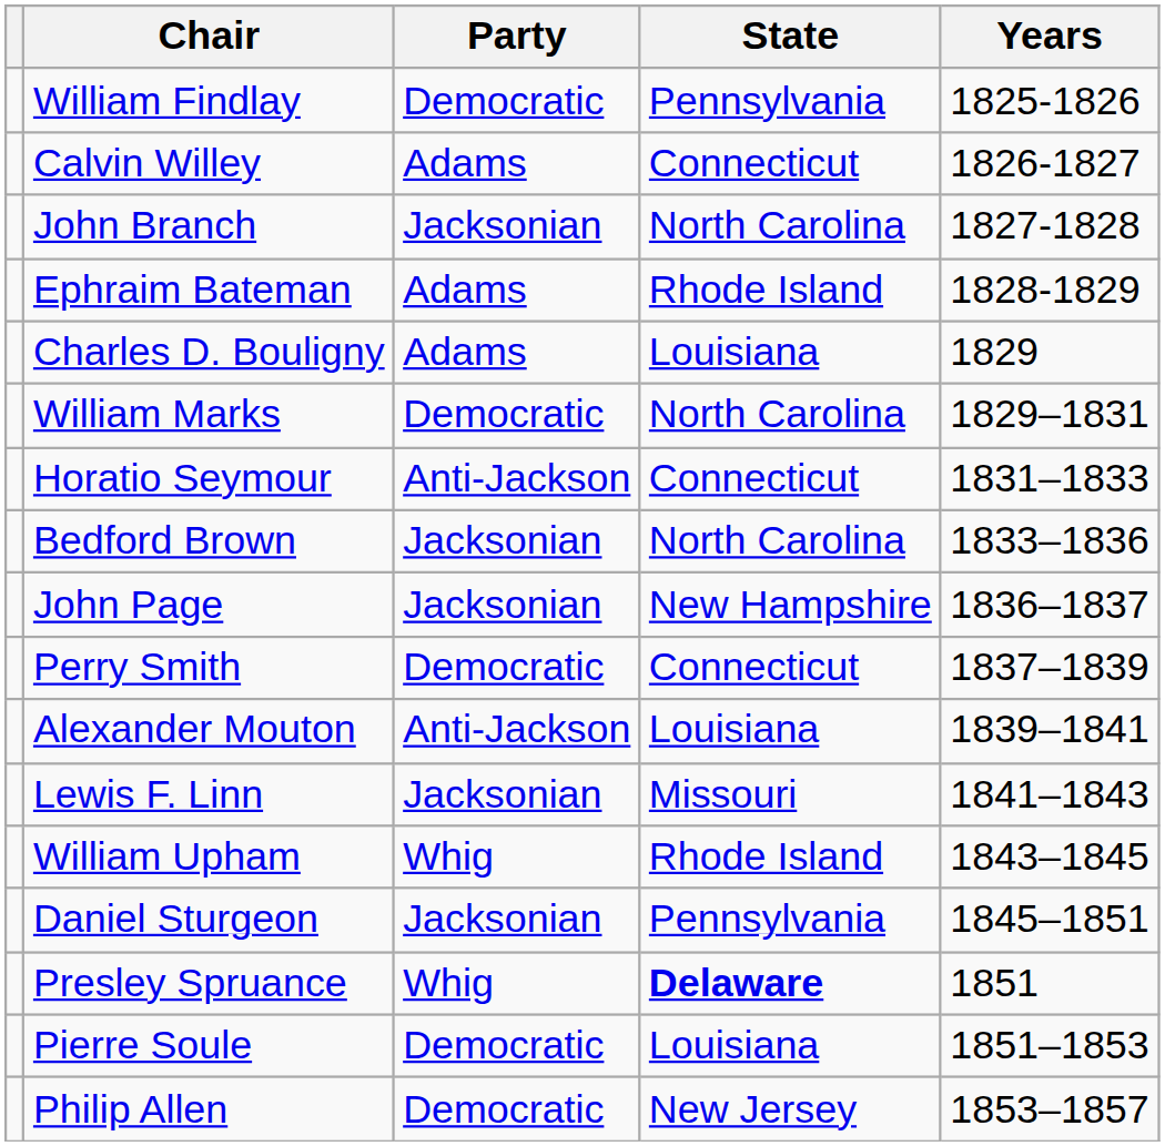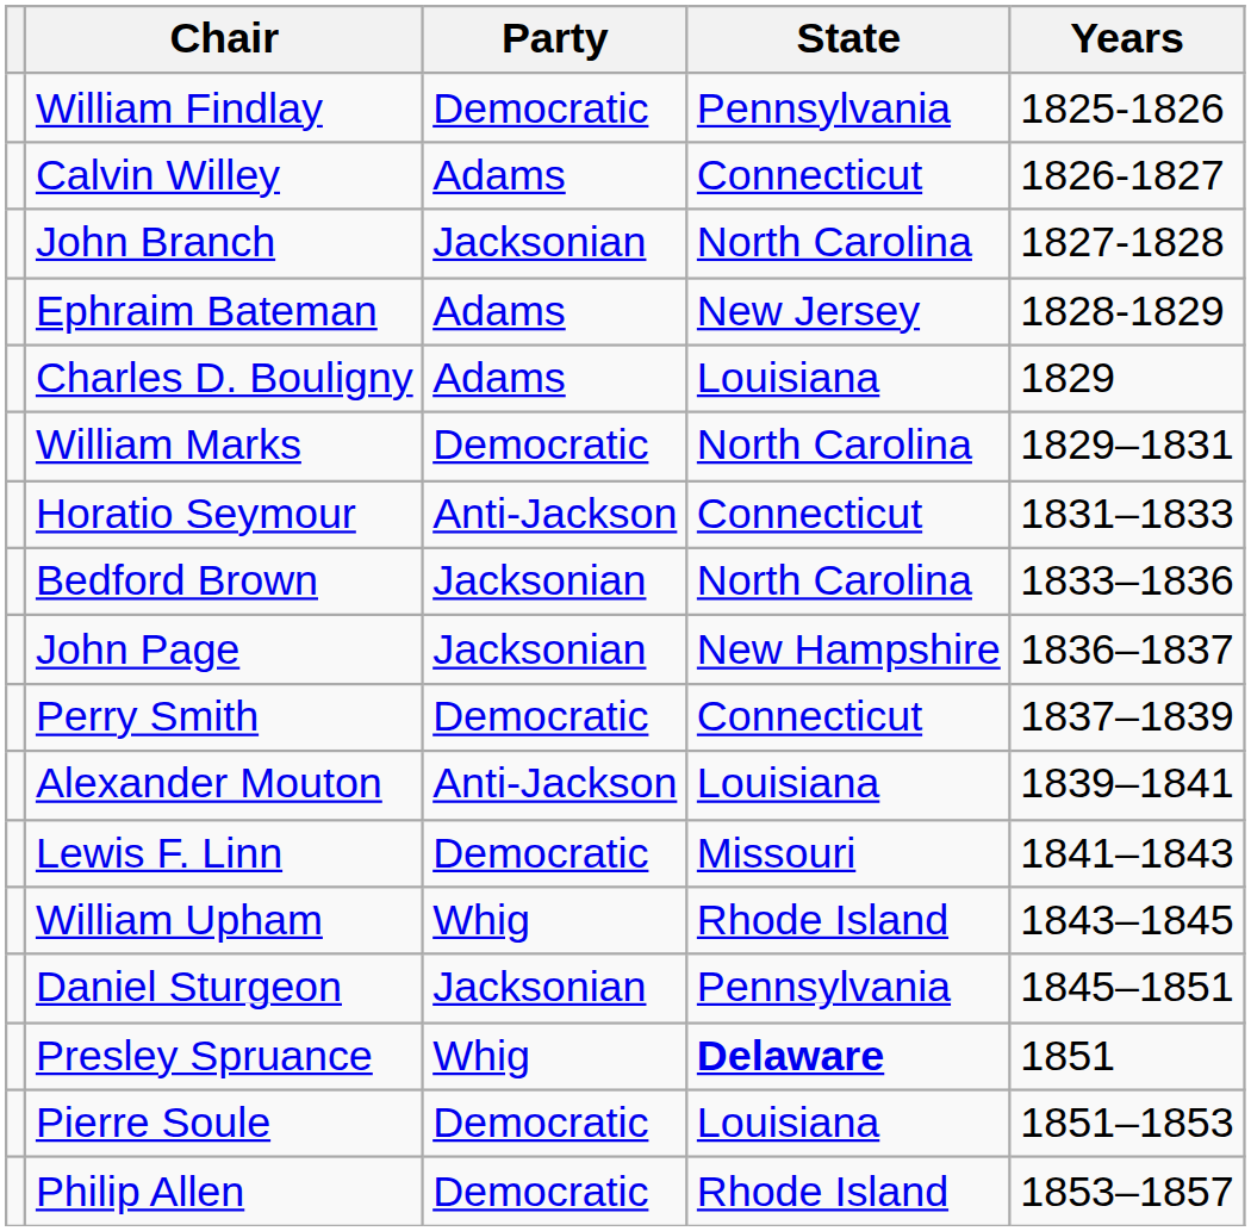 <table class="wikitable">
 <tr>
 <th></th>
 <th>Chair</th>
 <th>Party</th>
 <th>State</th>
 <th>Years</th>
 </tr>
 <tr>
 <td></td>
 <td><a href='#'>William Findlay</a></td>
 <td><a href='#'>Democratic</a></td>
 <td><a href='#'>Pennsylvania</a></td>
 <td>1825-1826</td>
 </tr>
 <tr>
 <td></td>
 <td><a href='#'>Calvin Willey</a></td>
 <td><a href='#'>Adams</a></td>
 <td><a href='#'>Connecticut</a></td>
 <td>1826-1827</td>
 </tr>
 <tr>
 <td></td>
 <td><a href='#'>John Branch</a></td>
 <td><a href='#'>Jacksonian</a></td>
 <td><a href='#'>North Carolina</a></td>
 <td>1827-1828</td>
 </tr>
 <tr>
 <td></td>
 <td><a href='#'>Ephraim Bateman</a></td>
 <td><a href='#'>Adams</a></td>
-<td><a href='#'>Rhode Island</a></td>
+<td><a href='#'>New Jersey</a></td>
 <td>1828-1829</td>
 </tr>
 <tr>
 <td></td>
 <td><a href='#'>Charles D. Bouligny</a></td>
 <td><a href='#'>Adams</a></td>
 <td><a href='#'>Louisiana</a></td>
 <td>1829</td>
 </tr>
 <tr>
 <td></td>
 <td><a href='#'>William Marks</a></td>
 <td><a href='#'>Democratic</a></td>
 <td><a href='#'>North Carolina</a></td>
 <td>1829–1831</td>
 </tr>
 <tr>
 <td></td>
 <td><a href='#'>Horatio Seymour</a></td>
 <td><a href='#'>Anti-Jackson</a></td>
 <td><a href='#'>Connecticut</a></td>
 <td>1831–1833</td>
 </tr>
 <tr>
 <td></td>
 <td><a href='#'>Bedford Brown</a></td>
 <td><a href='#'>Jacksonian</a></td>
 <td><a href='#'>North Carolina</a></td>
 <td>1833–1836</td>
 </tr>
 <tr>
 <td></td>
 <td><a href='#'>John Page</a></td>
 <td><a href='#'>Jacksonian</a></td>
 <td><a href='#'>New Hampshire</a></td>
 <td>1836–1837</td>
 </tr>
 <tr>
 <td></td>
 <td><a href='#'>Perry Smith</a></td>
 <td><a href='#'>Democratic</a></td>
 <td><a href='#'>Connecticut</a></td>
 <td>1837–1839</td>
 </tr>
 <tr>
 <td></td>
 <td><a href='#'>Alexander Mouton</a></td>
 <td><a href='#'>Anti-Jackson</a></td>
 <td><a href='#'>Louisiana</a></td>
 <td>1839–1841</td>
 </tr>
 <tr>
 <td></td>
 <td><a href='#'>Lewis F. Linn</a></td>
-<td><a href='#'>Jacksonian</a></td>
+<td><a href='#'>Democratic</a></td>
 <td><a href='#'>Missouri</a></td>
 <td>1841–1843</td>
 </tr>
 <tr>
 <td></td>
 <td><a href='#'>William Upham</a></td>
 <td><a href='#'>Whig</a></td>
 <td><a href='#'>Rhode Island</a></td>
 <td>1843–1845</td>
 </tr>
 <tr>
 <td></td>
 <td><a href='#'>Daniel Sturgeon</a></td>
 <td><a href='#'>Jacksonian</a></td>
 <td><a href='#'>Pennsylvania</a></td>
 <td>1845–1851</td>
 </tr>
 <tr>
 <td></td>
 <td><a href='#'>Presley Spruance</a></td>
 <td><a href='#'>Whig</a></td>
 <td><strong><a href='#'>Delaware</a></strong></td>
 <td>1851</td>
 </tr>
 <tr>
 <td></td>
 <td><a href='#'>Pierre Soule</a></td>
 <td><a href='#'>Democratic</a></td>
 <td><a href='#'>Louisiana</a></td>
 <td>1851–1853</td>
 </tr>
 <tr>
 <td></td>
 <td><a href='#'>Philip Allen</a></td>
 <td><a href='#'>Democratic</a></td>
-<td><a href='#'>New Jersey</a></td>
+<td><a href='#'>Rhode Island</a></td>
 <td>1853–1857</td>
 </tr>
 </table>
